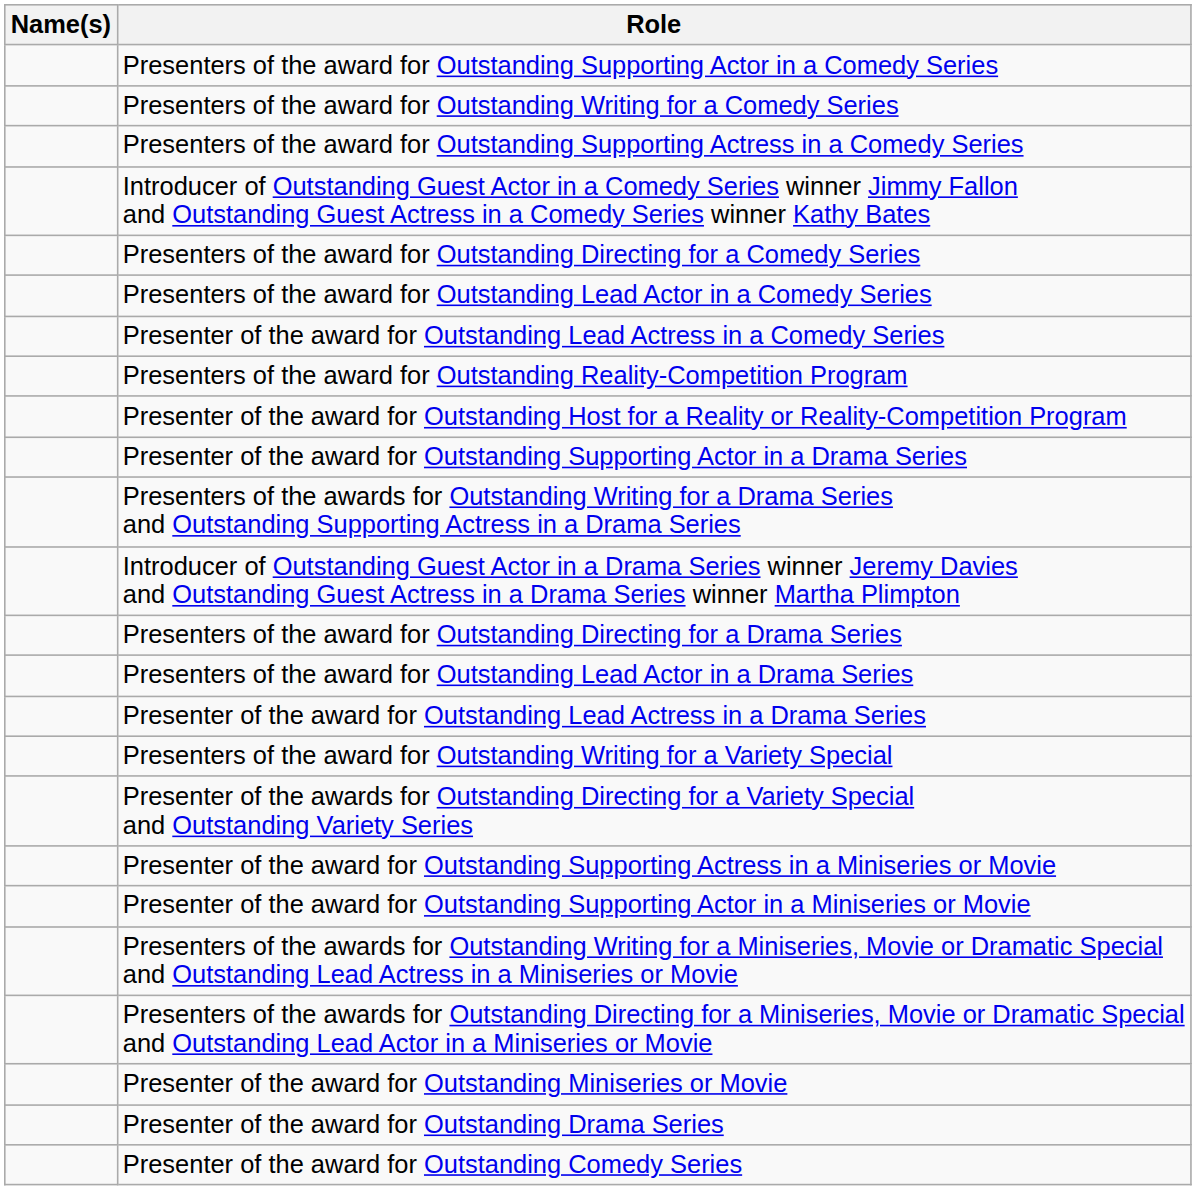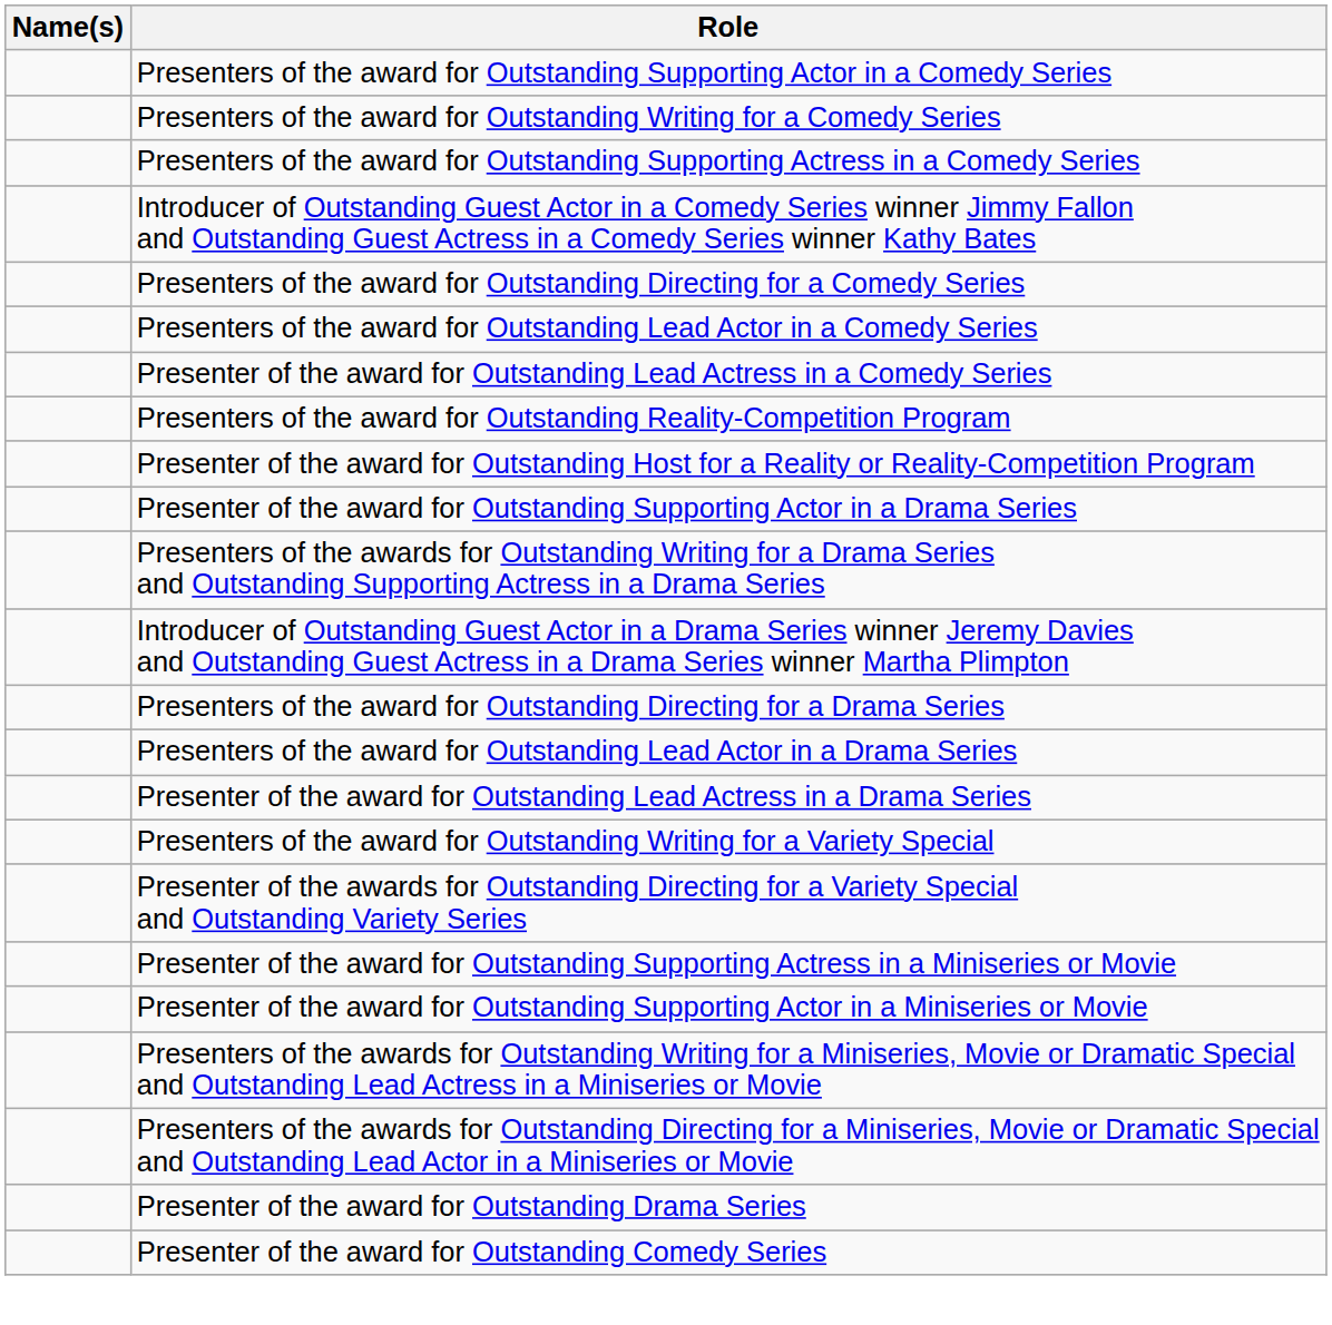 <table class="wikitable sortable">
 <tr>
 <th>Name(s)</th>
 <th>Role</th>
 </tr>
 <tr>
 <td><br></td>
 <td>Presenters of the award for <a href='#'>Outstanding Supporting Actor in a Comedy Series</a></td>
 </tr>
 <tr>
 <td><br></td>
 <td>Presenters of the award for <a href='#'>Outstanding Writing for a Comedy Series</a></td>
 </tr>
 <tr>
 <td><br></td>
 <td>Presenters of the award for <a href='#'>Outstanding Supporting Actress in a Comedy Series</a></td>
 </tr>
 <tr>
 <td></td>
 <td>Introducer of <a href='#'>Outstanding Guest Actor in a Comedy Series</a> winner <a href='#'>Jimmy Fallon</a><br>and <a href='#'>Outstanding Guest Actress in a Comedy Series</a> winner <a href='#'>Kathy Bates</a></td>
 </tr>
 <tr>
 <td><br></td>
 <td>Presenters of the award for <a href='#'>Outstanding Directing for a Comedy Series</a></td>
 </tr>
 <tr>
 <td><br></td>
 <td>Presenters of the award for <a href='#'>Outstanding Lead Actor in a Comedy Series</a></td>
 </tr>
 <tr>
 <td></td>
 <td>Presenter of the award for <a href='#'>Outstanding Lead Actress in a Comedy Series</a></td>
 </tr>
 <tr>
 <td><br></td>
 <td>Presenters of the award for <a href='#'>Outstanding Reality-Competition Program</a></td>
 </tr>
 <tr>
 <td></td>
 <td>Presenter of the award for <a href='#'>Outstanding Host for a Reality or Reality-Competition Program</a></td>
 </tr>
 <tr>
 <td></td>
 <td>Presenter of the award for <a href='#'>Outstanding Supporting Actor in a Drama Series</a></td>
 </tr>
 <tr>
 <td><br></td>
 <td>Presenters of the awards for <a href='#'>Outstanding Writing for a Drama Series</a><br>and <a href='#'>Outstanding Supporting Actress in a Drama Series</a></td>
 </tr>
 <tr>
 <td></td>
 <td>Introducer of <a href='#'>Outstanding Guest Actor in a Drama Series</a> winner <a href='#'>Jeremy Davies</a> <br>and <a href='#'>Outstanding Guest Actress in a Drama Series</a> winner <a href='#'>Martha Plimpton</a></td>
 </tr>
 <tr>
 <td><br></td>
 <td>Presenters of the award for <a href='#'>Outstanding Directing for a Drama Series</a></td>
 </tr>
 <tr>
 <td><br></td>
 <td>Presenters of the award for <a href='#'>Outstanding Lead Actor in a Drama Series</a></td>
 </tr>
 <tr>
 <td><br></td>
 <td>Presenter of the award for <a href='#'>Outstanding Lead Actress in a Drama Series</a></td>
 </tr>
 <tr>
 <td><br></td>
 <td>Presenters of the award for <a href='#'>Outstanding Writing for a Variety Special</a></td>
 </tr>
 <tr>
 <td></td>
 <td>Presenter of the awards for <a href='#'>Outstanding Directing for a Variety Special</a><br>and <a href='#'>Outstanding Variety Series</a></td>
 </tr>
 <tr>
 <td></td>
 <td>Presenter of the award for <a href='#'>Outstanding Supporting Actress in a Miniseries or Movie</a></td>
 </tr>
 <tr>
 <td></td>
 <td>Presenter of the award for <a href='#'>Outstanding Supporting Actor in a Miniseries or Movie</a></td>
 </tr>
 <tr>
 <td><br></td>
 <td>Presenters of the awards for <a href='#'>Outstanding Writing for a Miniseries, Movie or Dramatic Special</a><br>and <a href='#'>Outstanding Lead Actress in a Miniseries or Movie</a></td>
 </tr>
 <tr>
 <td><br></td>
 <td>Presenters of the awards for <a href='#'>Outstanding Directing for a Miniseries, Movie or Dramatic Special</a><br>and <a href='#'>Outstanding Lead Actor in a Miniseries or Movie</a></td>
 </tr>
 <tr>
 <td></td>
-<td>Presenter of the award for <a href='#'>Outstanding Miniseries or Movie</a></td>
-</tr>
-<tr>
-<td></td>
 <td>Presenter of the award for <a href='#'>Outstanding Drama Series</a></td>
 </tr>
 <tr>
 <td></td>
 <td>Presenter of the award for <a href='#'>Outstanding Comedy Series</a></td>
 </tr>
 </table>
